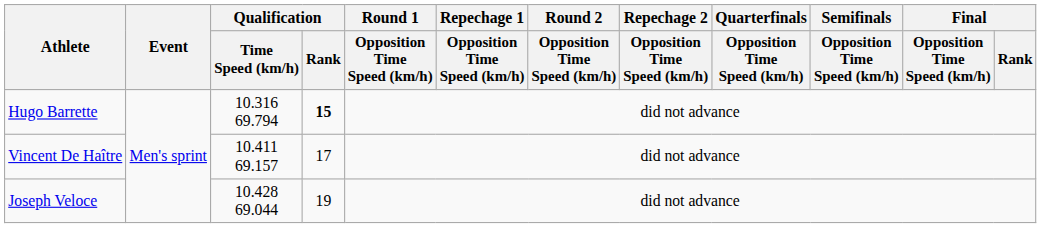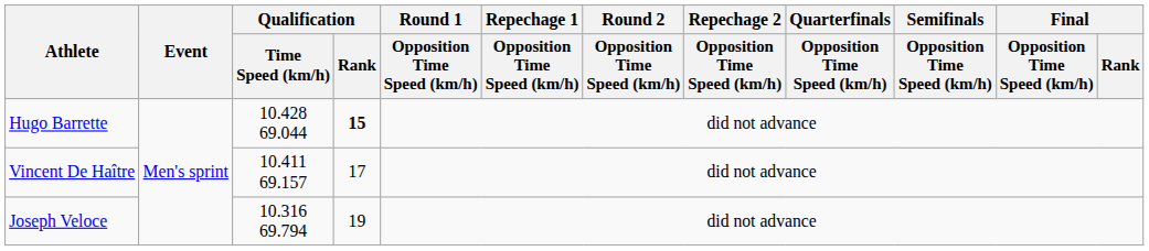 <table class="wikitable" style="font-size:90%">
 <tr>
 <th rowspan=2>Athlete</th>
 <th rowspan=2>Event</th>
 <th colspan=2>Qualification</th>
 <th>Round 1</th>
 <th>Repechage 1</th>
 <th>Round 2</th>
 <th>Repechage 2</th>
 <th>Quarterfinals</th>
 <th>Semifinals</th>
 <th colspan=2>Final</th>
 </tr>
 <tr style="font-size:95%">
 <th>Time<br>Speed (km/h)</th>
 <th>Rank</th>
 <th>Opposition<br>Time<br>Speed (km/h)</th>
 <th>Opposition<br>Time<br>Speed (km/h)</th>
 <th>Opposition<br>Time<br>Speed (km/h)</th>
 <th>Opposition<br>Time<br>Speed (km/h)</th>
 <th>Opposition<br>Time<br>Speed (km/h)</th>
 <th>Opposition<br>Time<br>Speed (km/h)</th>
 <th>Opposition<br>Time<br>Speed (km/h)</th>
 <th>Rank</th>
 </tr>
 <tr align=center>
 <td align=left><a href='#'>Hugo Barrette</a></td>
 <td align=left rowspan="3"><a href='#'>Men's sprint</a></td>
-<td>10.316<br>69.794</td>
+<td>10.428<br>69.044</td>
 <td><strong>15</strong></td>
 <td colspan=8>did not advance</td>
 </tr>
 <tr align=center>
 <td align=left><a href='#'>Vincent De Haître</a></td>
 <td>10.411<br>69.157</td>
 <td>17</td>
 <td colspan=8>did not advance</td>
 </tr>
 <tr align=center>
 <td align=left><a href='#'>Joseph Veloce</a></td>
-<td>10.428<br>69.044</td>
+<td>10.316<br>69.794</td>
 <td>19</td>
 <td colspan=8>did not advance</td>
 </tr>
 </table>
